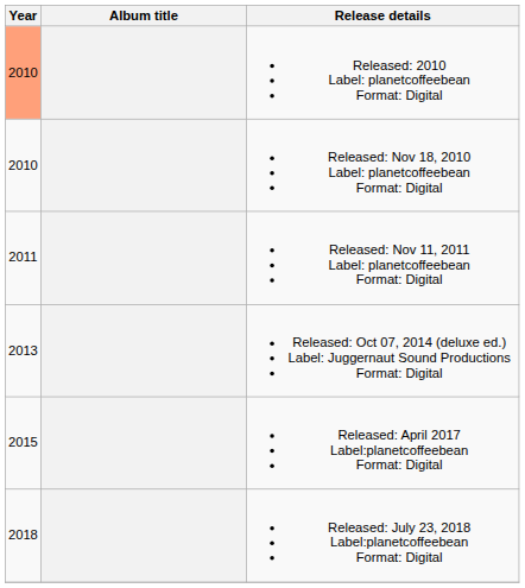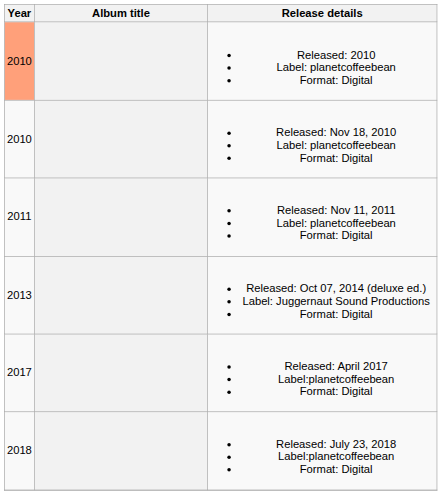 <table class="wikitable plainrowheaders" style="text-align:center;">
 <tr>
 <th>Year</th>
 <th scope="col" rowspan="1" style="width:15em;">Album title</th>
 <th scope="col" rowspan="1" style="width:20em;">Release details</th>
 </tr>
 <tr>
 <td style="background: lightsalmon;">2010</td>
 <th></th>
 <td><br><ul><li>Released: 2010</li><li>Label: planetcoffeebean</li><li>Format: Digital</li></ul></td>
 </tr>
 <tr>
 <td>2010</td>
 <th></th>
 <td><br><ul><li>Released: Nov 18, 2010</li><li>Label: planetcoffeebean</li><li>Format: Digital</li></ul></td>
 </tr>
 <tr>
 <td>2011</td>
 <th></th>
 <td><br><ul><li>Released: Nov 11, 2011</li><li>Label: planetcoffeebean</li><li>Format: Digital</li></ul></td>
 </tr>
 <tr>
 <td>2013</td>
 <th></th>
 <td><br><ul><li>Released: Oct 07, 2014 (deluxe ed.)</li><li>Label: Juggernaut Sound Productions</li><li>Format: Digital</li></ul></td>
 </tr>
 <tr>
-<td>2015</td>
+<td>2017</td>
 <th></th>
 <td><br><ul><li>Released: April 2017</li><li>Label:planetcoffeebean</li><li>Format: Digital</li></ul></td>
 </tr>
 <tr>
 <td>2018</td>
 <th></th>
 <td><br><ul><li>Released: July 23, 2018</li><li>Label:planetcoffeebean</li><li>Format: Digital</li></ul></td>
 </tr>
 <tr>
 </tr>
 </table>
